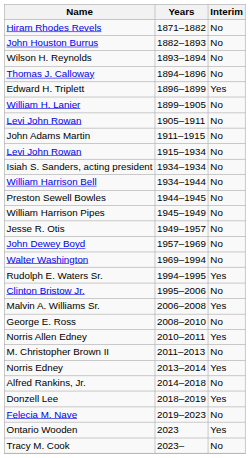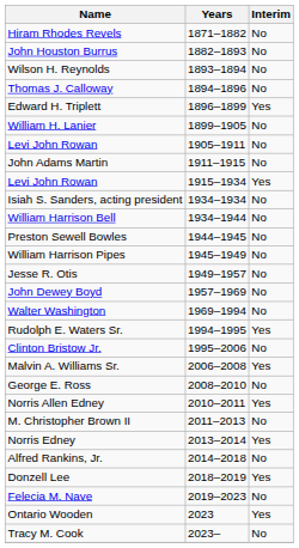 <table class="wikitable">
 <tr>
 <th>Name</th>
 <th>Years</th>
 <th>Interim</th>
 </tr>
 <tr>
 <td><a href='#'>Hiram Rhodes Revels</a></td>
 <td>1871–1882</td>
 <td>No</td>
 </tr>
 <tr>
 <td><a href='#'>John Houston Burrus</a></td>
 <td>1882–1893</td>
 <td>No</td>
 </tr>
 <tr>
 <td>Wilson H. Reynolds</td>
 <td>1893–1894</td>
 <td>No</td>
 </tr>
 <tr>
 <td><a href='#'>Thomas J. Calloway</a></td>
 <td>1894–1896</td>
 <td>No</td>
 </tr>
 <tr>
 <td>Edward H. Triplett</td>
 <td>1896–1899</td>
 <td>Yes</td>
 </tr>
 <tr>
 <td><a href='#'>William H. Lanier</a></td>
 <td>1899–1905</td>
 <td>No</td>
 </tr>
 <tr>
 <td><a href='#'>Levi John Rowan</a></td>
 <td>1905–1911</td>
 <td>No</td>
 </tr>
 <tr>
 <td>John Adams Martin</td>
 <td>1911–1915</td>
 <td>No</td>
 </tr>
 <tr>
 <td><a href='#'>Levi John Rowan</a></td>
 <td>1915–1934</td>
-<td>No</td>
+<td>Yes</td>
 </tr>
 <tr>
 <td>Isiah S. Sanders, acting president</td>
 <td>1934–1934</td>
 <td>No</td>
 </tr>
 <tr>
 <td><a href='#'>William Harrison Bell</a></td>
 <td>1934–1944</td>
 <td>No</td>
 </tr>
 <tr>
 <td>Preston Sewell Bowles</td>
 <td>1944–1945</td>
 <td>No</td>
 </tr>
 <tr>
 <td>William Harrison Pipes</td>
 <td>1945–1949</td>
 <td>No</td>
 </tr>
 <tr>
 <td>Jesse R. Otis</td>
 <td>1949–1957</td>
 <td>No</td>
 </tr>
 <tr>
 <td><a href='#'>John Dewey Boyd</a></td>
 <td>1957–1969</td>
 <td>No</td>
 </tr>
 <tr>
 <td><a href='#'>Walter Washington</a></td>
 <td>1969–1994</td>
 <td>No</td>
 </tr>
 <tr>
 <td>Rudolph E. Waters Sr.</td>
 <td>1994–1995</td>
 <td>Yes</td>
 </tr>
 <tr>
 <td><a href='#'>Clinton Bristow Jr.</a></td>
 <td>1995–2006</td>
 <td>No</td>
 </tr>
 <tr>
 <td>Malvin A. Williams Sr.</td>
 <td>2006–2008</td>
 <td>Yes</td>
 </tr>
 <tr>
 <td>George E. Ross</td>
 <td>2008–2010</td>
 <td>No</td>
 </tr>
 <tr>
 <td>Norris Allen Edney</td>
 <td>2010–2011</td>
 <td>Yes</td>
 </tr>
 <tr>
 <td>M. Christopher Brown II</td>
 <td>2011–2013</td>
 <td>No</td>
 </tr>
 <tr>
 <td>Norris Edney</td>
 <td>2013–2014</td>
 <td>Yes</td>
 </tr>
 <tr>
 <td>Alfred Rankins, Jr.</td>
 <td>2014–2018</td>
 <td>No</td>
 </tr>
 <tr>
 <td>Donzell Lee</td>
 <td>2018–2019</td>
 <td>Yes</td>
 </tr>
 <tr>
 <td><a href='#'>Felecia M. Nave</a></td>
 <td>2019–2023</td>
 <td>No</td>
 </tr>
 <tr>
 <td>Ontario Wooden</td>
 <td>2023</td>
 <td>Yes</td>
 </tr>
 <tr>
 <td>Tracy M. Cook</td>
 <td>2023–</td>
 <td>No</td>
 </tr>
 <tr>
 </tr>
 </table>
